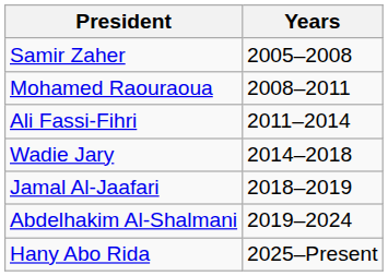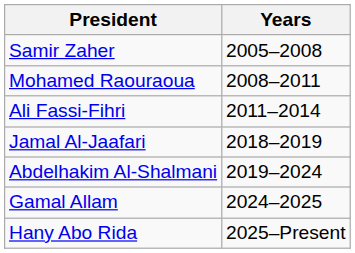 <table class="wikitable">
 <tr>
 <th>President</th>
 <th>Years</th>
 </tr>
 <tr>
 <td> <a href='#'>Samir Zaher</a></td>
 <td>2005–2008</td>
 </tr>
 <tr>
 <td> <a href='#'>Mohamed Raouraoua</a></td>
 <td>2008–2011</td>
 </tr>
 <tr>
 <td> <a href='#'>Ali Fassi-Fihri</a></td>
 <td>2011–2014</td>
 </tr>
 <tr>
-<td> <a href='#'>Wadie Jary</a></td>
-<td>2014–2018</td>
-</tr>
-<tr>
 <td> <a href='#'>Jamal Al-Jaafari</a></td>
 <td>2018–2019</td>
 </tr>
 <tr>
 <td> <a href='#'>Abdelhakim Al-Shalmani</a></td>
 <td>2019–2024</td>
 </tr>
 <tr>
+<td> <a href='#'>Gamal Allam</a></td>
+<td>2024–2025</td>
+</tr>
+<tr>
 <td> <a href='#'>Hany Abo Rida</a></td>
 <td>2025–Present</td>
 </tr>
 </table>
